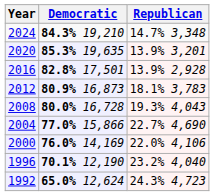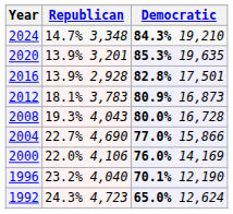 <table class="wikitable" style="float:right; font-size:95%;">
 <tr style="background:lightgrey;">
 <th>Year</th>
+<th><a href='#'>Republican</a></th>
 <th><a href='#'>Democratic</a></th>
-<th><a href='#'>Republican</a></th>
 </tr>
 <tr>
 <td><a href='#'>2024</a></td>
+<td>14.7% <em>3,348</em></td>
 <td><strong>84.3%</strong> <em>19,210</em></td>
-<td>14.7% <em>3,348</em></td>
 </tr>
 <tr>
 <td style="text-align:center; background:#f0f0ff;"><a href='#'>2020</a></td>
+<td style="text-align:center; background:#fff3f3;">13.9% <em>3,201</em></td>
 <td style="text-align:center; background:#f0f0ff;"><strong>85.3%</strong> <em>19,635</em></td>
-<td style="text-align:center; background:#fff3f3;">13.9% <em>3,201</em></td>
 </tr>
 <tr>
 <td style="text-align:center; background:#f0f0ff;"><a href='#'>2016</a></td>
+<td style="text-align:center; background:#fff3f3;">13.9% <em>2,928</em></td>
 <td style="text-align:center; background:#f0f0ff;"><strong>82.8%</strong> <em>17,501</em></td>
-<td style="text-align:center; background:#fff3f3;">13.9% <em>2,928</em></td>
 </tr>
 <tr>
 <td style="text-align:center; background:#f0f0ff;"><a href='#'>2012</a></td>
+<td style="text-align:center; background:#fff3f3;">18.1% <em>3,783</em></td>
 <td style="text-align:center; background:#f0f0ff;"><strong>80.9%</strong> <em>16,873</em></td>
-<td style="text-align:center; background:#fff3f3;">18.1% <em>3,783</em></td>
 </tr>
 <tr>
 <td style="text-align:center; background:#f0f0ff;"><a href='#'>2008</a></td>
+<td style="text-align:center; background:#fff3f3;">19.3% <em>4,043</em></td>
 <td style="text-align:center; background:#f0f0ff;"><strong>80.0%</strong> <em>16,728</em></td>
-<td style="text-align:center; background:#fff3f3;">19.3% <em>4,043</em></td>
 </tr>
 <tr>
 <td style="text-align:center; background:#f0f0ff;"><a href='#'>2004</a></td>
+<td style="text-align:center; background:#fff3f3;">22.7% <em>4,690</em></td>
 <td style="text-align:center; background:#f0f0ff;"><strong>77.0%</strong> <em>15,866</em></td>
-<td style="text-align:center; background:#fff3f3;">22.7% <em>4,690</em></td>
 </tr>
 <tr>
 <td style="text-align:center; background:#f0f0ff;"><a href='#'>2000</a></td>
+<td style="text-align:center; background:#fff3f3;">22.0% <em>4,106</em></td>
 <td style="text-align:center; background:#f0f0ff;"><strong>76.0%</strong> <em>14,169</em></td>
-<td style="text-align:center; background:#fff3f3;">22.0% <em>4,106</em></td>
 </tr>
 <tr>
 <td style="text-align:center; background:#f0f0ff;"><a href='#'>1996</a></td>
+<td style="text-align:center; background:#fff3f3;">23.2% <em>4,040</em></td>
 <td style="text-align:center; background:#f0f0ff;"><strong>70.1%</strong> <em>12,190</em></td>
-<td style="text-align:center; background:#fff3f3;">23.2% <em>4,040</em></td>
 </tr>
 <tr>
 <td style="text-align:center; background:#f0f0ff;"><a href='#'>1992</a></td>
+<td style="text-align:center; background:#fff3f3;">24.3% <em>4,723</em></td>
 <td style="text-align:center; background:#f0f0ff;"><strong>65.0%</strong> <em>12,624</em></td>
-<td style="text-align:center; background:#fff3f3;">24.3% <em>4,723</em></td>
 </tr>
 </table>
